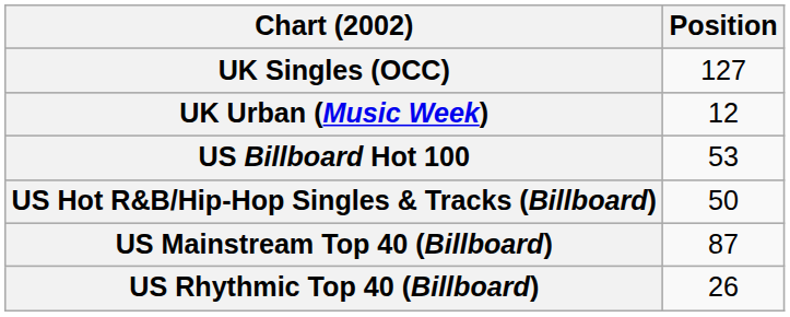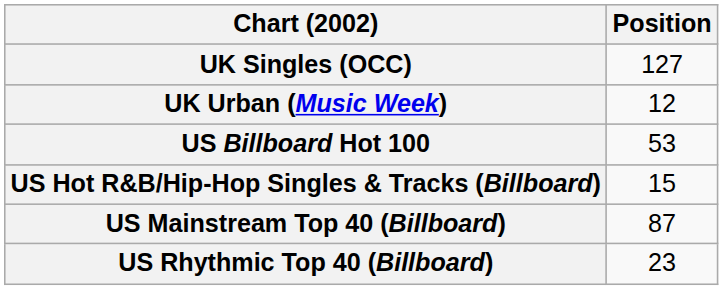 <table class="wikitable sortable plainrowheaders" style="text-align:center">
 <tr>
 <th scope="col">Chart (2002)</th>
 <th scope="col">Position</th>
 </tr>
 <tr>
 <th scope="row">UK Singles (OCC)</th>
 <td>127</td>
 </tr>
 <tr>
 <th scope="row">UK Urban (<em><a href='#'>Music Week</a></em>)</th>
 <td>12</td>
 </tr>
 <tr>
 <th scope="row">US <em>Billboard</em> Hot 100</th>
 <td>53</td>
 </tr>
 <tr>
 <th scope="row">US Hot R&B/Hip-Hop Singles & Tracks (<em>Billboard</em>)</th>
-<td>50</td>
+<td>15</td>
 </tr>
 <tr>
 <th scope="row">US Mainstream Top 40 (<em>Billboard</em>)</th>
 <td>87</td>
 </tr>
 <tr>
 <th scope="row">US Rhythmic Top 40 (<em>Billboard</em>)</th>
-<td>26</td>
+<td>23</td>
 </tr>
 </table>
